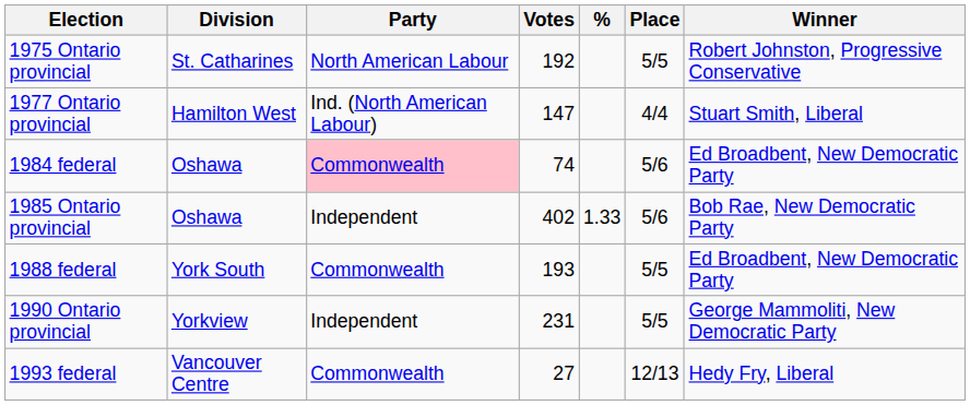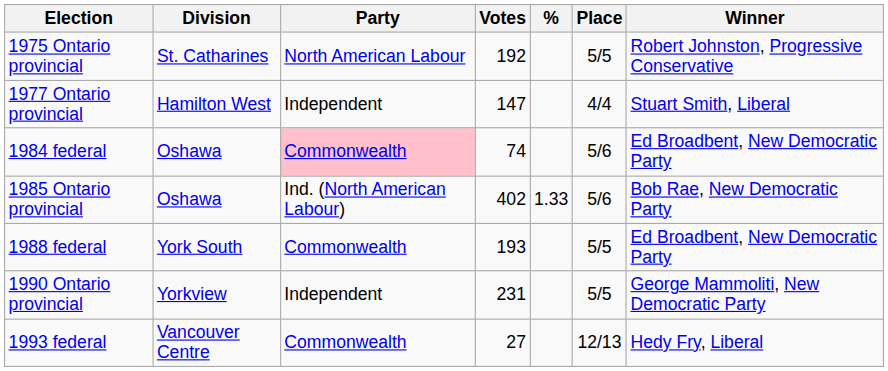 <table class="wikitable" width="800">
 <tr>
 <th align="left">Election</th>
 <th align="left">Division</th>
 <th align="left">Party</th>
 <th align="right">Votes</th>
 <th align="right">%</th>
 <th align="center">Place</th>
 <th align="center">Winner</th>
 </tr>
 <tr>
 <td align="left"><a href='#'>1975 Ontario provincial</a></td>
 <td align="left"><a href='#'>St. Catharines</a></td>
 <td align="left"><a href='#'>North American Labour</a></td>
 <td align="right">192</td>
 <td align="right"></td>
 <td align="center">5/5</td>
 <td align="left"><a href='#'>Robert Johnston</a>, <a href='#'>Progressive Conservative</a></td>
 </tr>
 <tr>
 <td align="left"><a href='#'>1977 Ontario provincial</a></td>
 <td align="left"><a href='#'>Hamilton West</a></td>
-<td align="left">Ind. (<a href='#'>North American Labour</a>)</td>
+<td align="left">Independent</td>
 <td align="right">147</td>
 <td align="right"></td>
 <td align="center">4/4</td>
 <td align="left"><a href='#'>Stuart Smith</a>, <a href='#'>Liberal</a></td>
 </tr>
 <tr>
 <td align="left"><a href='#'>1984 federal</a></td>
 <td align="left"><a href='#'>Oshawa</a></td>
 <td align="left" style="background: pink;"><a href='#'>Commonwealth</a></td>
 <td align="right">74</td>
 <td align="right"></td>
 <td align="center">5/6</td>
 <td align="left"><a href='#'>Ed Broadbent</a>, <a href='#'>New Democratic Party</a></td>
 </tr>
 <tr>
 <td align="left"><a href='#'>1985 Ontario provincial</a></td>
 <td align="left"><a href='#'>Oshawa</a></td>
-<td align="left">Independent</td>
+<td align="left">Ind. (<a href='#'>North American Labour</a>)</td>
 <td align="right">402</td>
 <td align="right">1.33</td>
 <td align="center">5/6</td>
 <td align="left"><a href='#'>Bob Rae</a>, <a href='#'>New Democratic Party</a></td>
 </tr>
 <tr>
 <td align="left"><a href='#'>1988 federal</a></td>
 <td align="left"><a href='#'>York South</a></td>
 <td align="left"><a href='#'>Commonwealth</a></td>
 <td align="right">193</td>
 <td align="right"></td>
 <td align="center">5/5</td>
 <td align="left"><a href='#'>Ed Broadbent</a>, <a href='#'>New Democratic Party</a></td>
 </tr>
 <tr>
 <td align="left"><a href='#'>1990 Ontario provincial</a></td>
 <td align="left"><a href='#'>Yorkview</a></td>
 <td align="left">Independent</td>
 <td align="right">231</td>
 <td align="right"></td>
 <td align="center">5/5</td>
 <td align="left"><a href='#'>George Mammoliti</a>, <a href='#'>New Democratic Party</a></td>
 </tr>
 <tr>
 <td align="left"><a href='#'>1993 federal</a></td>
 <td align="left"><a href='#'>Vancouver Centre</a></td>
 <td align="left"><a href='#'>Commonwealth</a></td>
 <td align="right">27</td>
 <td align="right"></td>
 <td align="center">12/13</td>
 <td align="left"><a href='#'>Hedy Fry</a>, <a href='#'>Liberal</a></td>
 </tr>
 </table>
